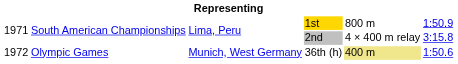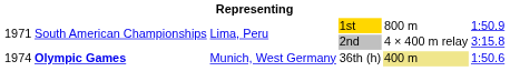 <table>
 <tr>
 <th colspan="6">Representing </th>
 </tr>
 <tr>
 <td rowspan=2>1971</td>
 <td rowspan=2><a href='#'>South American Championships</a></td>
 <td rowspan=2><a href='#'>Lima, Peru</a></td>
 <td bgcolor=gold>1st</td>
 <td>800 m</td>
 <td><a href='#'>1:50.9</a></td>
 </tr>
 <tr>
 <td bgcolor=silver>2nd</td>
 <td>4 × 400 m relay</td>
 <td><a href='#'>3:15.8</a></td>
 </tr>
 <tr>
-<td>1972</td>
-<td><a href='#'>Olympic Games</a></td>
+<td>1974</td>
+<td><strong><a href='#'>Olympic Games</a></strong></td>
 <td><a href='#'>Munich, West Germany</a></td>
 <td>36th (h)</td>
 <td style="background: khaki;">400 m</td>
 <td><a href='#'>1:50.6</a></td>
 </tr>
 </table>
